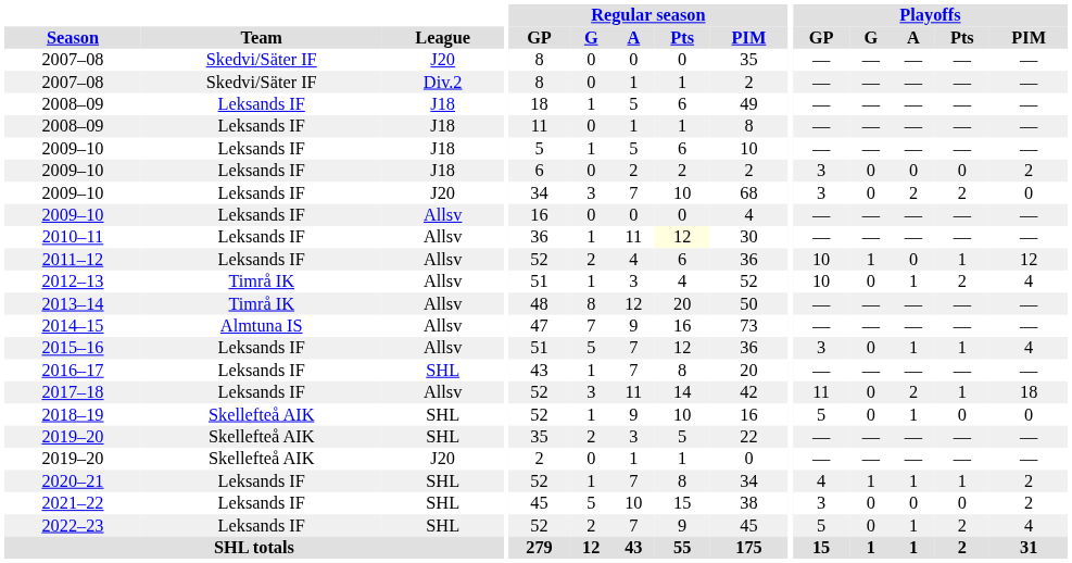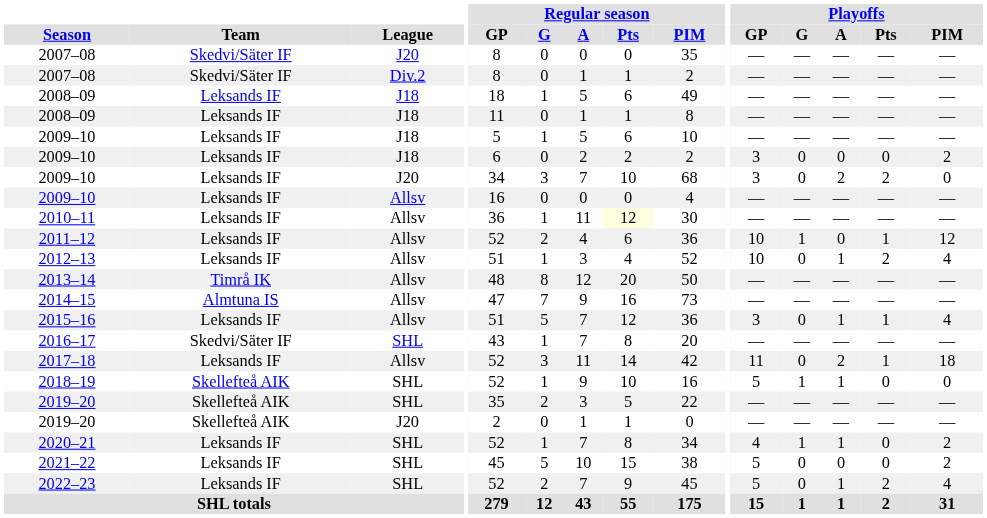 <table border="0" cellpadding="1" cellspacing="0" style="text-align:center; width:60em">
 <tr bgcolor="#e0e0e0">
 <th colspan="3" bgcolor="#ffffff"></th>
 <th rowspan="99" bgcolor="#ffffff"></th>
 <th colspan="5"><a href='#'>Regular season</a></th>
 <th rowspan="99" bgcolor="#ffffff"></th>
 <th colspan="5"><a href='#'>Playoffs</a></th>
 </tr>
 <tr bgcolor="#e0e0e0">
 <th><a href='#'>Season</a></th>
 <th>Team</th>
 <th>League</th>
 <th>GP</th>
 <th><a href='#'>G</a></th>
 <th><a href='#'>A</a></th>
 <th><a href='#'>Pts</a></th>
 <th><a href='#'>PIM</a></th>
 <th>GP</th>
 <th>G</th>
 <th>A</th>
 <th>Pts</th>
 <th>PIM</th>
 </tr>
 <tr>
 <td>2007–08</td>
 <td><a href='#'>Skedvi/Säter IF</a></td>
 <td><a href='#'>J20</a></td>
 <td>8</td>
 <td>0</td>
 <td>0</td>
 <td>0</td>
 <td>35</td>
 <td>—</td>
 <td>—</td>
 <td>—</td>
 <td>—</td>
 <td>—</td>
 </tr>
 <tr bgcolor="#f0f0f0">
 <td>2007–08</td>
 <td>Skedvi/Säter IF</td>
 <td><a href='#'>Div.2</a></td>
 <td>8</td>
 <td>0</td>
 <td>1</td>
 <td>1</td>
 <td>2</td>
 <td>—</td>
 <td>—</td>
 <td>—</td>
 <td>—</td>
 <td>—</td>
 </tr>
 <tr>
 <td>2008–09</td>
 <td><a href='#'>Leksands IF</a></td>
 <td><a href='#'>J18</a></td>
 <td>18</td>
 <td>1</td>
 <td>5</td>
 <td>6</td>
 <td>49</td>
 <td>—</td>
 <td>—</td>
 <td>—</td>
 <td>—</td>
 <td>—</td>
 </tr>
 <tr bgcolor="#f0f0f0">
 <td>2008–09</td>
 <td>Leksands IF</td>
 <td>J18</td>
 <td>11</td>
 <td>0</td>
 <td>1</td>
 <td>1</td>
 <td>8</td>
 <td>—</td>
 <td>—</td>
 <td>—</td>
 <td>—</td>
 <td>—</td>
 </tr>
 <tr>
 <td>2009–10</td>
 <td>Leksands IF</td>
 <td>J18</td>
 <td>5</td>
 <td>1</td>
 <td>5</td>
 <td>6</td>
 <td>10</td>
 <td>—</td>
 <td>—</td>
 <td>—</td>
 <td>—</td>
 <td>—</td>
 </tr>
 <tr bgcolor="#f0f0f0">
 <td>2009–10</td>
 <td>Leksands IF</td>
 <td>J18</td>
 <td>6</td>
 <td>0</td>
 <td>2</td>
 <td>2</td>
 <td>2</td>
 <td>3</td>
 <td>0</td>
 <td>0</td>
 <td>0</td>
 <td>2</td>
 </tr>
 <tr>
 <td>2009–10</td>
 <td>Leksands IF</td>
 <td>J20</td>
 <td>34</td>
 <td>3</td>
 <td>7</td>
 <td>10</td>
 <td>68</td>
 <td>3</td>
 <td>0</td>
 <td>2</td>
 <td>2</td>
 <td>0</td>
 </tr>
 <tr bgcolor="#f0f0f0">
 <td><a href='#'>2009–10</a></td>
 <td>Leksands IF</td>
 <td><a href='#'>Allsv</a></td>
 <td>16</td>
 <td>0</td>
 <td>0</td>
 <td>0</td>
 <td>4</td>
 <td>—</td>
 <td>—</td>
 <td>—</td>
 <td>—</td>
 <td>—</td>
 </tr>
 <tr>
 <td><a href='#'>2010–11</a></td>
 <td>Leksands IF</td>
 <td>Allsv</td>
 <td>36</td>
 <td>1</td>
 <td>11</td>
 <td style="background: lightyellow;">12</td>
 <td>30</td>
 <td>—</td>
 <td>—</td>
 <td>—</td>
 <td>—</td>
 <td>—</td>
 </tr>
 <tr bgcolor="#f0f0f0">
 <td><a href='#'>2011–12</a></td>
 <td>Leksands IF</td>
 <td>Allsv</td>
 <td>52</td>
 <td>2</td>
 <td>4</td>
 <td>6</td>
 <td>36</td>
 <td>10</td>
 <td>1</td>
 <td>0</td>
 <td>1</td>
 <td>12</td>
 </tr>
 <tr>
 <td><a href='#'>2012–13</a></td>
-<td><a href='#'>Timrå IK</a></td>
+<td>Leksands IF</td>
 <td>Allsv</td>
 <td>51</td>
 <td>1</td>
 <td>3</td>
 <td>4</td>
 <td>52</td>
 <td>10</td>
 <td>0</td>
 <td>1</td>
 <td>2</td>
 <td>4</td>
 </tr>
 <tr bgcolor="#f0f0f0">
 <td><a href='#'>2013–14</a></td>
 <td><a href='#'>Timrå IK</a></td>
 <td>Allsv</td>
 <td>48</td>
 <td>8</td>
 <td>12</td>
 <td>20</td>
 <td>50</td>
 <td>—</td>
 <td>—</td>
 <td>—</td>
 <td>—</td>
 <td>—</td>
 </tr>
 <tr>
 <td><a href='#'>2014–15</a></td>
 <td><a href='#'>Almtuna IS</a></td>
 <td>Allsv</td>
 <td>47</td>
 <td>7</td>
 <td>9</td>
 <td>16</td>
 <td>73</td>
 <td>—</td>
 <td>—</td>
 <td>—</td>
 <td>—</td>
 <td>—</td>
 </tr>
 <tr bgcolor="#f0f0f0">
 <td><a href='#'>2015–16</a></td>
 <td>Leksands IF</td>
 <td>Allsv</td>
 <td>51</td>
 <td>5</td>
 <td>7</td>
 <td>12</td>
 <td>36</td>
 <td>3</td>
 <td>0</td>
 <td>1</td>
 <td>1</td>
 <td>4</td>
 </tr>
 <tr>
 <td><a href='#'>2016–17</a></td>
-<td>Leksands IF</td>
+<td>Skedvi/Säter IF</td>
 <td><a href='#'>SHL</a></td>
 <td>43</td>
 <td>1</td>
 <td>7</td>
 <td>8</td>
 <td>20</td>
 <td>—</td>
 <td>—</td>
 <td>—</td>
 <td>—</td>
 <td>—</td>
 </tr>
 <tr bgcolor="#f0f0f0">
 <td><a href='#'>2017–18</a></td>
 <td>Leksands IF</td>
 <td>Allsv</td>
 <td>52</td>
 <td>3</td>
 <td>11</td>
 <td>14</td>
 <td>42</td>
 <td>11</td>
 <td>0</td>
 <td>2</td>
 <td>1</td>
 <td>18</td>
 </tr>
 <tr>
 <td><a href='#'>2018–19</a></td>
 <td><a href='#'>Skellefteå AIK</a></td>
 <td>SHL</td>
 <td>52</td>
 <td>1</td>
 <td>9</td>
 <td>10</td>
 <td>16</td>
 <td>5</td>
-<td>0</td>
+<td>1</td>
 <td>1</td>
 <td>0</td>
 <td>0</td>
 </tr>
 <tr bgcolor="#f0f0f0">
 <td><a href='#'>2019–20</a></td>
 <td>Skellefteå AIK</td>
 <td>SHL</td>
 <td>35</td>
 <td>2</td>
 <td>3</td>
 <td>5</td>
 <td>22</td>
 <td>—</td>
 <td>—</td>
 <td>—</td>
 <td>—</td>
 <td>—</td>
 </tr>
 <tr>
 <td>2019–20</td>
 <td>Skellefteå AIK</td>
 <td>J20</td>
 <td>2</td>
 <td>0</td>
 <td>1</td>
 <td>1</td>
 <td>0</td>
 <td>—</td>
 <td>—</td>
 <td>—</td>
 <td>—</td>
 <td>—</td>
 </tr>
 <tr bgcolor="#f0f0f0">
 <td><a href='#'>2020–21</a></td>
 <td>Leksands IF</td>
 <td>SHL</td>
 <td>52</td>
 <td>1</td>
 <td>7</td>
 <td>8</td>
 <td>34</td>
 <td>4</td>
 <td>1</td>
 <td>1</td>
-<td>1</td>
+<td>0</td>
 <td>2</td>
 </tr>
 <tr>
 <td><a href='#'>2021–22</a></td>
 <td>Leksands IF</td>
 <td>SHL</td>
 <td>45</td>
 <td>5</td>
 <td>10</td>
 <td>15</td>
 <td>38</td>
-<td>3</td>
+<td>5</td>
 <td>0</td>
 <td>0</td>
 <td>0</td>
 <td>2</td>
 </tr>
 <tr bgcolor="#f0f0f0">
 <td><a href='#'>2022–23</a></td>
 <td>Leksands IF</td>
 <td>SHL</td>
 <td>52</td>
 <td>2</td>
 <td>7</td>
 <td>9</td>
 <td>45</td>
 <td>5</td>
 <td>0</td>
 <td>1</td>
 <td>2</td>
 <td>4</td>
 </tr>
 <tr bgcolor="#e0e0e0">
 <th colspan="3">SHL totals</th>
 <th>279</th>
 <th>12</th>
 <th>43</th>
 <th>55</th>
 <th>175</th>
 <th>15</th>
 <th>1</th>
 <th>1</th>
 <th>2</th>
 <th>31</th>
 </tr>
 </table>
